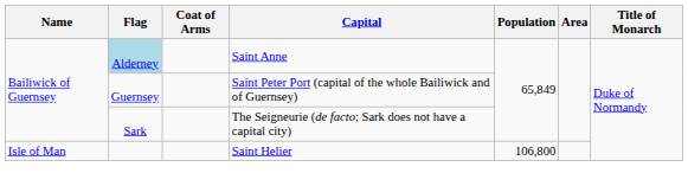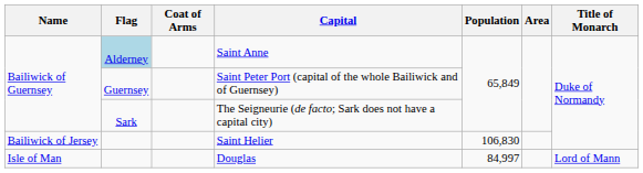 <table class="wikitable">
 <tr>
 <th>Name</th>
 <th>Flag</th>
 <th>Coat of Arms</th>
 <th><a href='#'>Capital</a></th>
 <th>Population</th>
 <th>Area</th>
 <th>Title of Monarch</th>
 </tr>
 <tr>
 <td rowspan="3"><a href='#'>Bailiwick of Guernsey</a></td>
 <td style="background: lightblue; text-align:center"><br><a href='#'>Alderney</a></td>
 <td style="text-align:center"></td>
 <td><a href='#'>Saint Anne</a></td>
 <td rowspan="3" style="text-align: right;">65,849</td>
 <td rowspan="3"></td>
 <td rowspan="4"><a href='#'>Duke of Normandy</a></td>
 </tr>
 <tr>
 <td style="text-align:center"><br><a href='#'>Guernsey</a></td>
 <td style="text-align:center"></td>
 <td><a href='#'>Saint Peter Port</a> (capital of the whole Bailiwick and of Guernsey)</td>
 </tr>
 <tr>
 <td style="text-align:center"><br><a href='#'>Sark</a></td>
 <td></td>
 <td>The Seigneurie (<em>de facto</em>; Sark does not have a capital city)</td>
 </tr>
 <tr>
+<td><a href='#'>Bailiwick of Jersey</a></td>
+<td style="text-align:center"></td>
+<td style="text-align:center"></td>
+<td><a href='#'>Saint Helier</a></td>
+<td style="text-align: right;">106,830</td>
+<td></td>
+</tr>
+<tr>
 <td><a href='#'>Isle of Man</a></td>
 <td style="text-align:center"></td>
 <td style="text-align:center"></td>
-<td><a href='#'>Saint Helier</a></td>
-<td style="text-align: right;">106,800</td>
+<td><a href='#'>Douglas</a></td>
+<td style="text-align: right;">84,997</td>
 <td></td>
+<td><a href='#'>Lord of Mann</a></td>
 </tr>
 </table>
